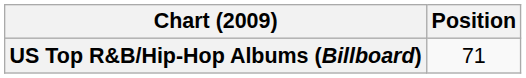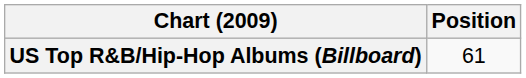 <table class="wikitable plainrowheaders" style="text-align:center">
 <tr>
 <th scope="col">Chart (2009)</th>
 <th scope="col">Position</th>
 </tr>
 <tr>
 <th scope="row">US Top R&B/Hip-Hop Albums (<em>Billboard</em>)</th>
-<td>71</td>
+<td>61</td>
 </tr>
 </table>
